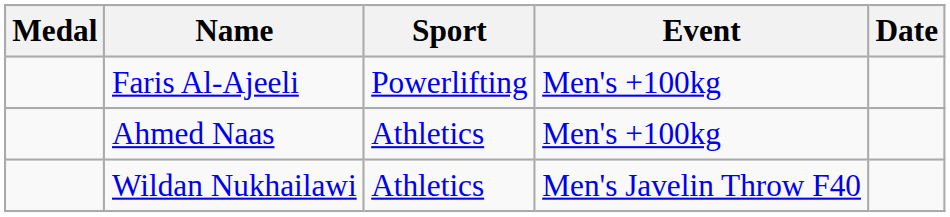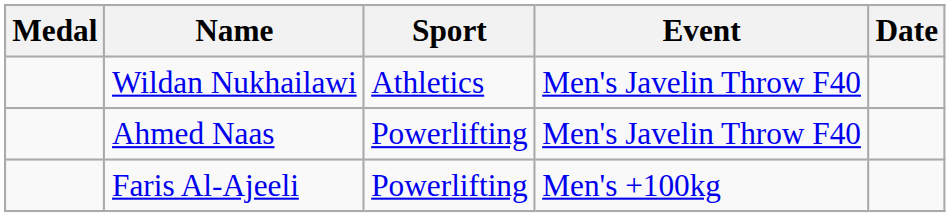 <table class="wikitable sortable" style="font-size: 95%">
 <tr>
 <th>Medal</th>
 <th>Name</th>
 <th>Sport</th>
 <th>Event</th>
 <th>Date</th>
 </tr>
 <tr>
 <td></td>
+<td><a href='#'>Wildan Nukhailawi</a></td>
+<td><a href='#'>Athletics</a></td>
+<td><a href='#'>Men's Javelin Throw F40</a></td>
+<td></td>
+</tr>
+<tr>
+<td></td>
+<td><a href='#'>Ahmed Naas</a></td>
+<td><a href='#'>Powerlifting</a></td>
+<td><a href='#'>Men's Javelin Throw F40</a></td>
+<td></td>
+</tr>
+<tr>
+<td></td>
 <td><a href='#'>Faris Al-Ajeeli</a></td>
 <td><a href='#'>Powerlifting</a></td>
 <td><a href='#'>Men's +100kg</a></td>
 <td></td>
 </tr>
-<tr>
-<td></td>
-<td><a href='#'>Ahmed Naas</a></td>
-<td><a href='#'>Athletics</a></td>
-<td><a href='#'>Men's +100kg</a></td>
-<td></td>
-</tr>
-<tr>
-<td></td>
-<td><a href='#'>Wildan Nukhailawi</a></td>
-<td><a href='#'>Athletics</a></td>
-<td><a href='#'>Men's Javelin Throw F40</a></td>
-<td></td>
-</tr>
 </table>
